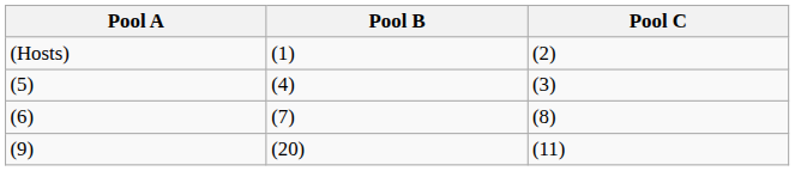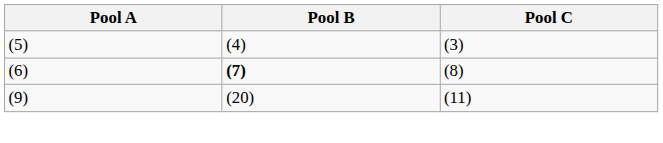 <table class="wikitable">
 <tr>
 <th width=200>Pool A</th>
 <th width=200>Pool B</th>
 <th width=200>Pool C</th>
-</tr>
-<tr>
-<td> (Hosts)</td>
-<td> (1)</td>
-<td> (2)</td>
 </tr>
 <tr>
 <td> (5)</td>
 <td> (4)</td>
 <td> (3)</td>
 </tr>
 <tr>
 <td> (6)</td>
-<td> (7)</td>
+<td><strong> (7)</strong></td>
 <td> (8)</td>
 </tr>
 <tr>
 <td> (9)</td>
 <td> (20)</td>
 <td> (11)</td>
 </tr>
 </table>
